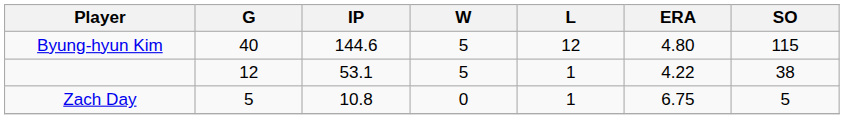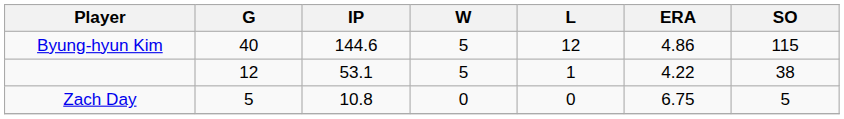 <table class="wikitable sortable">
 <tr>
 <th bgcolor="#DDDDFF" width="16%">Player</th>
 <th bgcolor="#DDDDFF" width="9%">G</th>
 <th bgcolor="#DDDDFF" width="9%">IP</th>
 <th bgcolor="#DDDDFF" width="9%">W</th>
 <th bgcolor="#DDDDFF" width="9%">L</th>
 <th bgcolor="#DDDDFF" width="9%">ERA</th>
 <th bgcolor="#DDDDFF" width="9%">SO</th>
 </tr>
 <tr align="center">
 <td><a href='#'>Byung-hyun Kim</a></td>
 <td>40</td>
 <td>144.6</td>
 <td>5</td>
 <td>12</td>
-<td>4.80</td>
+<td>4.86</td>
 <td>115</td>
 </tr>
 <tr align="center">
 <td></td>
 <td>12</td>
 <td>53.1</td>
 <td>5</td>
 <td>1</td>
 <td>4.22</td>
 <td>38</td>
 </tr>
 <tr align="center">
 <td><a href='#'>Zach Day</a></td>
 <td>5</td>
 <td>10.8</td>
 <td>0</td>
-<td>1</td>
+<td>0</td>
 <td>6.75</td>
 <td>5</td>
 </tr>
 <tr align="center">
 </tr>
 </table>
